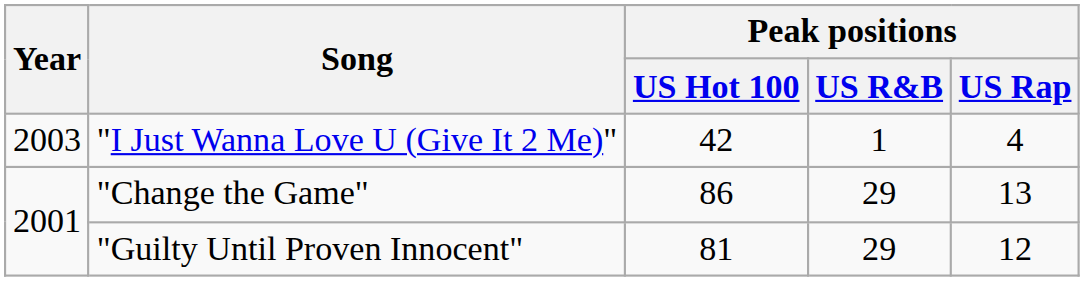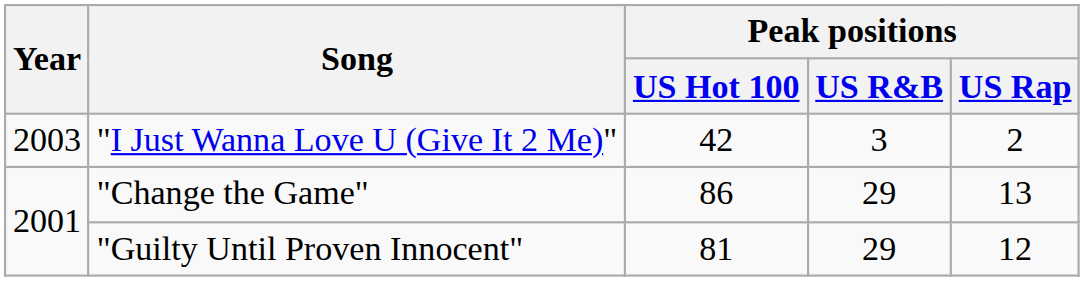 <table class="wikitable">
 <tr>
 <th rowspan="2">Year</th>
 <th rowspan="2">Song</th>
 <th colspan="4">Peak positions</th>
 </tr>
 <tr>
 <th><a href='#'>US Hot 100</a></th>
 <th><a href='#'>US R&B</a></th>
 <th><a href='#'>US Rap</a></th>
 </tr>
 <tr>
 <td>2003</td>
 <td>"<a href='#'>I Just Wanna Love U (Give It 2 Me)</a>"</td>
 <td style="text-align:center;">42</td>
-<td style="text-align:center;">1</td>
-<td style="text-align:center;">4</td>
+<td style="text-align:center;">3</td>
+<td style="text-align:center;">2</td>
 </tr>
 <tr>
 <td rowspan="2">2001</td>
 <td>"Change the Game"</td>
 <td style="text-align:center;">86</td>
 <td style="text-align:center;">29</td>
 <td style="text-align:center;">13</td>
 </tr>
 <tr>
 <td>"Guilty Until Proven Innocent"</td>
 <td style="text-align:center;">81</td>
 <td style="text-align:center;">29</td>
 <td style="text-align:center;">12</td>
 </tr>
 </table>
